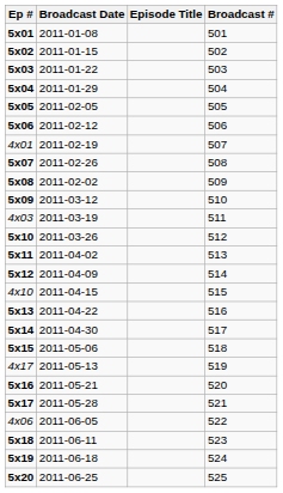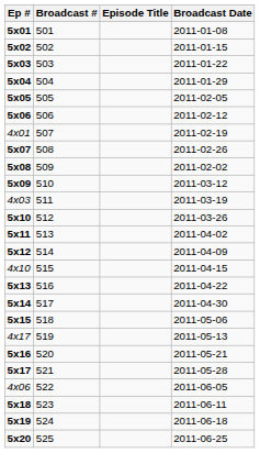 <table class="wikitable sortable">
 <tr>
 <th>Ep #</th>
+<th>Broadcast #</th>
+<th>Episode Title</th>
 <th>Broadcast Date</th>
-<th>Episode Title</th>
-<th>Broadcast #</th>
 </tr>
 <tr>
 <td style="text-align: left; top"><strong>5x01</strong></td>
+<td style="text-align: left; top">501</td>
+<td style="text-align: left; top"><strong></strong></td>
 <td style="text-align: left; top">2011-01-08</td>
-<td style="text-align: left; top"><strong></strong></td>
-<td style="text-align: left; top">501</td>
 </tr>
 <tr>
 <td style="text-align: left; top"><strong>5x02</strong></td>
+<td style="text-align: left; top">502</td>
+<td style="text-align: left; top"><strong></strong></td>
 <td style="text-align: left; top">2011-01-15</td>
-<td style="text-align: left; top"><strong></strong></td>
-<td style="text-align: left; top">502</td>
 </tr>
 <tr>
 <td style="text-align: left; top"><strong>5x03</strong></td>
+<td style="text-align: left; top">503</td>
+<td style="text-align: left; top"><strong></strong></td>
 <td style="text-align: left; top">2011-01-22</td>
-<td style="text-align: left; top"><strong></strong></td>
-<td style="text-align: left; top">503</td>
 </tr>
 <tr>
 <td style="text-align: left; top"><strong>5x04</strong></td>
+<td style="text-align: left; top">504</td>
+<td style="text-align: left; top"><strong></strong></td>
 <td style="text-align: left; top">2011-01-29</td>
-<td style="text-align: left; top"><strong></strong></td>
-<td style="text-align: left; top">504</td>
 </tr>
 <tr>
 <td style="text-align: left; top"><strong>5x05</strong></td>
+<td style="text-align: left; top">505</td>
+<td style="text-align: left; top"><strong></strong></td>
 <td style="text-align: left; top">2011-02-05</td>
-<td style="text-align: left; top"><strong></strong></td>
-<td style="text-align: left; top">505</td>
 </tr>
 <tr>
 <td style="text-align: left; top"><strong>5x06</strong></td>
+<td style="text-align: left; top">506</td>
+<td style="text-align: left; top"><strong></strong></td>
 <td style="text-align: left; top">2011-02-12</td>
-<td style="text-align: left; top"><strong></strong></td>
-<td style="text-align: left; top">506</td>
 </tr>
 <tr>
 <td style="text-align: left; top"><em>4x01</em></td>
+<td style="text-align: left; top">507</td>
+<td style="text-align: left; top"><em></em></td>
 <td style="text-align: left; top">2011-02-19</td>
-<td style="text-align: left; top"><em></em></td>
-<td style="text-align: left; top">507</td>
 </tr>
 <tr>
 <td style="text-align: left; top"><strong>5x07</strong></td>
+<td style="text-align: left; top">508</td>
+<td style="text-align: left; top"><strong></strong></td>
 <td style="text-align: left; top">2011-02-26</td>
-<td style="text-align: left; top"><strong></strong></td>
-<td style="text-align: left; top">508</td>
 </tr>
 <tr>
 <td style="text-align: left; top"><strong>5x08</strong></td>
+<td style="text-align: left; top">509</td>
+<td style="text-align: left; top"><strong></strong></td>
 <td style="text-align: left; top">2011-02-02</td>
-<td style="text-align: left; top"><strong></strong></td>
-<td style="text-align: left; top">509</td>
 </tr>
 <tr>
 <td style="text-align: left; top"><strong>5x09</strong></td>
+<td style="text-align: left; top">510</td>
+<td style="text-align: left; top"><strong></strong></td>
 <td style="text-align: left; top">2011-03-12</td>
-<td style="text-align: left; top"><strong></strong></td>
-<td style="text-align: left; top">510</td>
 </tr>
 <tr>
 <td style="text-align: left; top"><em>4x03</em></td>
+<td style="text-align: left; top">511</td>
+<td style="text-align: left; top"><em></em></td>
 <td style="text-align: left; top">2011-03-19</td>
-<td style="text-align: left; top"><em></em></td>
-<td style="text-align: left; top">511</td>
 </tr>
 <tr>
 <td style="text-align: left; top"><strong>5x10</strong></td>
+<td style="text-align: left; top">512</td>
+<td style="text-align: left; top"><strong></strong></td>
 <td style="text-align: left; top">2011-03-26</td>
-<td style="text-align: left; top"><strong></strong></td>
-<td style="text-align: left; top">512</td>
 </tr>
 <tr>
 <td style="text-align: left; top"><strong>5x11</strong></td>
+<td style="text-align: left; top">513</td>
+<td style="text-align: left; top"><strong></strong></td>
 <td style="text-align: left; top">2011-04-02</td>
-<td style="text-align: left; top"><strong></strong></td>
-<td style="text-align: left; top">513</td>
 </tr>
 <tr>
 <td style="text-align: left; top"><strong>5x12</strong></td>
+<td style="text-align: left; top">514</td>
+<td style="text-align: left; top"><strong></strong></td>
 <td style="text-align: left; top">2011-04-09</td>
-<td style="text-align: left; top"><strong></strong></td>
-<td style="text-align: left; top">514</td>
 </tr>
 <tr>
 <td style="text-align: left; top"><em>4x10</em></td>
+<td style="text-align: left; top">515</td>
+<td style="text-align: left; top"><em></em></td>
 <td style="text-align: left; top">2011-04-15</td>
-<td style="text-align: left; top"><em></em></td>
-<td style="text-align: left; top">515</td>
 </tr>
 <tr>
 <td style="text-align: left; top"><strong>5x13</strong></td>
+<td style="text-align: left; top">516</td>
+<td style="text-align: left; top"><strong></strong></td>
 <td style="text-align: left; top">2011-04-22</td>
-<td style="text-align: left; top"><strong></strong></td>
-<td style="text-align: left; top">516</td>
 </tr>
 <tr>
 <td style="text-align: left; top"><strong>5x14</strong></td>
+<td style="text-align: left; top">517</td>
+<td style="text-align: left; top"><strong></strong></td>
 <td style="text-align: left; top">2011-04-30</td>
-<td style="text-align: left; top"><strong></strong></td>
-<td style="text-align: left; top">517</td>
 </tr>
 <tr>
 <td style="text-align: left; top"><strong>5x15</strong></td>
+<td style="text-align: left; top">518</td>
+<td style="text-align: left; top"><strong></strong></td>
 <td style="text-align: left; top">2011-05-06</td>
-<td style="text-align: left; top"><strong></strong></td>
-<td style="text-align: left; top">518</td>
 </tr>
 <tr>
 <td style="text-align: left; top"><em>4x17</em></td>
+<td style="text-align: left; top">519</td>
+<td style="text-align: left; top"><em></em></td>
 <td style="text-align: left; top">2011-05-13</td>
-<td style="text-align: left; top"><em></em></td>
-<td style="text-align: left; top">519</td>
 </tr>
 <tr>
 <td style="text-align: left; top"><strong>5x16</strong></td>
+<td style="text-align: left; top">520</td>
+<td style="text-align: left; top"><strong></strong></td>
 <td style="text-align: left; top">2011-05-21</td>
-<td style="text-align: left; top"><strong></strong></td>
-<td style="text-align: left; top">520</td>
 </tr>
 <tr>
 <td style="text-align: left; top"><strong>5x17</strong></td>
+<td style="text-align: left; top">521</td>
+<td style="text-align: left; top"><strong></strong></td>
 <td style="text-align: left; top">2011-05-28</td>
-<td style="text-align: left; top"><strong></strong></td>
-<td style="text-align: left; top">521</td>
 </tr>
 <tr>
 <td style="text-align: left; top"><em>4x06</em></td>
+<td style="text-align: left; top">522</td>
+<td style="text-align: left; top"><em></em></td>
 <td style="text-align: left; top">2011-06-05</td>
-<td style="text-align: left; top"><em></em></td>
-<td style="text-align: left; top">522</td>
 </tr>
 <tr>
 <td style="text-align: left; top"><strong>5x18</strong></td>
+<td style="text-align: left; top">523</td>
+<td style="text-align: left; top"><strong></strong></td>
 <td style="text-align: left; top">2011-06-11</td>
-<td style="text-align: left; top"><strong></strong></td>
-<td style="text-align: left; top">523</td>
 </tr>
 <tr>
 <td style="text-align: left; top"><strong>5x19</strong></td>
+<td style="text-align: left; top">524</td>
+<td style="text-align: left; top"><strong></strong></td>
 <td style="text-align: left; top">2011-06-18</td>
-<td style="text-align: left; top"><strong></strong></td>
-<td style="text-align: left; top">524</td>
 </tr>
 <tr>
 <td style="text-align: left; top"><strong>5x20</strong></td>
+<td style="text-align: left; top">525</td>
+<td style="text-align: left; top"><strong></strong></td>
 <td style="text-align: left; top">2011-06-25</td>
-<td style="text-align: left; top"><strong></strong></td>
-<td style="text-align: left; top">525</td>
 </tr>
 </table>
